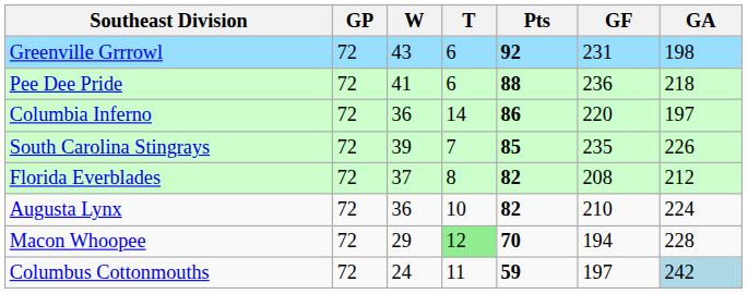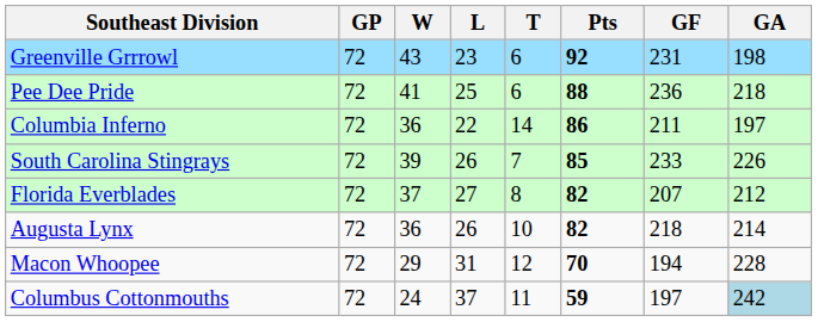 <table class="wikitable">
 <tr>
 <th bgcolor="#DDDDFF" width="30%">Southeast Division</th>
 <th bgcolor="#DDDDFF" width="5%">GP</th>
 <th bgcolor="#DDDDFF" width="5%">W</th>
+<th bgcolor="#DDDDFF" width="5%">L</th>
 <th bgcolor="#DDDDFF" width="5%">T</th>
 <th bgcolor="#DDDDFF" width="7.5%">Pts</th>
 <th bgcolor="#DDDDFF" width="7.5%">GF</th>
 <th bgcolor="#DDDDFF" width="7.5%">GA</th>
 </tr>
 <tr bgcolor="#97DEFF">
 <td><a href='#'>Greenville Grrrowl</a></td>
 <td>72</td>
 <td>43</td>
+<td>23</td>
 <td>6</td>
 <td><strong>92</strong></td>
 <td>231</td>
 <td>198</td>
 </tr>
 <tr bgcolor="#ccffcc">
 <td><a href='#'>Pee Dee Pride</a></td>
 <td>72</td>
 <td>41</td>
+<td>25</td>
 <td>6</td>
 <td><strong>88</strong></td>
 <td>236</td>
 <td>218</td>
 </tr>
 <tr bgcolor="#ccffcc">
 <td><a href='#'>Columbia Inferno</a></td>
 <td>72</td>
 <td>36</td>
+<td>22</td>
 <td>14</td>
 <td><strong>86</strong></td>
-<td>220</td>
+<td>211</td>
 <td>197</td>
 </tr>
 <tr bgcolor="#ccffcc">
 <td><a href='#'>South Carolina Stingrays</a></td>
 <td>72</td>
 <td>39</td>
+<td>26</td>
 <td>7</td>
 <td><strong>85</strong></td>
-<td>235</td>
+<td>233</td>
 <td>226</td>
 </tr>
 <tr bgcolor="#ccffcc">
 <td><a href='#'>Florida Everblades</a></td>
 <td>72</td>
 <td>37</td>
+<td>27</td>
 <td>8</td>
 <td><strong>82</strong></td>
-<td>208</td>
+<td>207</td>
 <td>212</td>
 </tr>
 <tr>
 <td><a href='#'>Augusta Lynx</a></td>
 <td>72</td>
 <td>36</td>
+<td>26</td>
 <td>10</td>
 <td><strong>82</strong></td>
-<td>210</td>
-<td>224</td>
+<td>218</td>
+<td>214</td>
 </tr>
 <tr>
 <td><a href='#'>Macon Whoopee</a></td>
 <td>72</td>
 <td>29</td>
-<td style="background: lightgreen;">12</td>
+<td>31</td>
+<td>12</td>
 <td><strong>70</strong></td>
 <td>194</td>
 <td>228</td>
 </tr>
 <tr>
 <td><a href='#'>Columbus Cottonmouths</a></td>
 <td>72</td>
 <td>24</td>
+<td>37</td>
 <td>11</td>
 <td><strong>59</strong></td>
 <td>197</td>
 <td style="background: lightblue;">242</td>
 </tr>
 </table>
